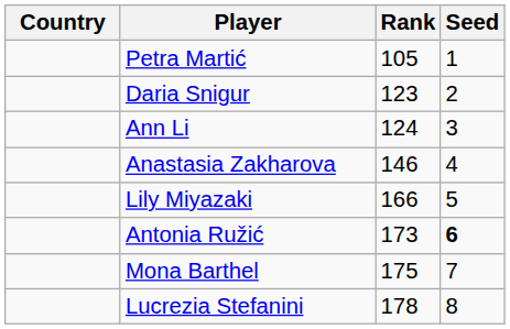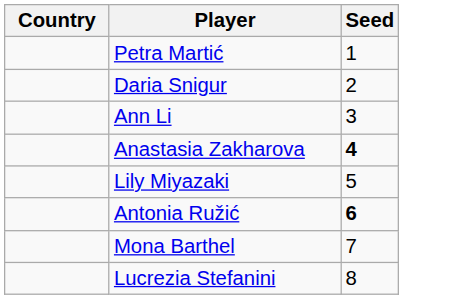 <table class="wikitable">
 <tr>
 <th width="75">Country</th>
 <th width="175">Player</th>
-<th>Rank</th>
 <th>Seed</th>
 </tr>
 <tr>
 <td></td>
 <td><a href='#'>Petra Martić</a></td>
-<td>105</td>
 <td>1</td>
 </tr>
 <tr>
 <td></td>
 <td><a href='#'>Daria Snigur</a></td>
-<td>123</td>
 <td>2</td>
 </tr>
 <tr>
 <td></td>
 <td><a href='#'>Ann Li</a></td>
-<td>124</td>
 <td>3</td>
 </tr>
 <tr>
 <td></td>
 <td><a href='#'>Anastasia Zakharova</a></td>
-<td>146</td>
-<td>4</td>
+<td><strong>4</strong></td>
 </tr>
 <tr>
 <td></td>
 <td><a href='#'>Lily Miyazaki</a></td>
-<td>166</td>
 <td>5</td>
 </tr>
 <tr>
 <td></td>
 <td><a href='#'>Antonia Ružić</a></td>
-<td>173</td>
 <td><strong>6</strong></td>
 </tr>
 <tr>
 <td></td>
 <td><a href='#'>Mona Barthel</a></td>
-<td>175</td>
 <td>7</td>
 </tr>
 <tr>
 <td></td>
 <td><a href='#'>Lucrezia Stefanini</a></td>
-<td>178</td>
 <td>8</td>
 </tr>
 </table>
